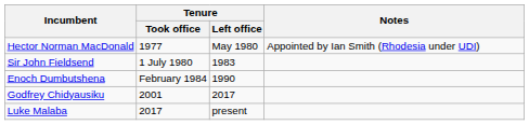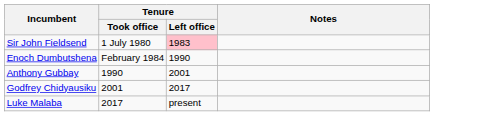 <table class="wikitable" style="font-size:85%;text-align:left">
 <tr>
 <th rowspan="2">Incumbent</th>
 <th colspan="2">Tenure</th>
 <th rowspan="2" width=50%>Notes</th>
 </tr>
 <tr>
 <th>Took office</th>
 <th>Left office</th>
 </tr>
 <tr>
-<td><a href='#'>Hector Norman MacDonald</a></td>
-<td>1977</td>
-<td>May 1980</td>
-<td>Appointed by Ian Smith (<a href='#'>Rhodesia</a> under <a href='#'>UDI</a>)</td>
-</tr>
-<tr>
 <td><a href='#'>Sir John Fieldsend</a></td>
 <td>1 July 1980</td>
-<td>1983</td>
+<td style="background: pink;">1983</td>
 <td></td>
 </tr>
 <tr>
 <td><a href='#'>Enoch Dumbutshena</a></td>
 <td>February 1984</td>
 <td>1990</td>
+<td></td>
+</tr>
+<tr>
+<td><a href='#'>Anthony Gubbay</a></td>
+<td>1990</td>
+<td>2001</td>
 <td></td>
 </tr>
 <tr>
 <td><a href='#'>Godfrey Chidyausiku</a></td>
 <td>2001</td>
 <td>2017</td>
 <td></td>
 </tr>
 <tr>
 <td><a href='#'>Luke Malaba</a></td>
 <td>2017</td>
 <td>present</td>
 <td></td>
 </tr>
 </table>
